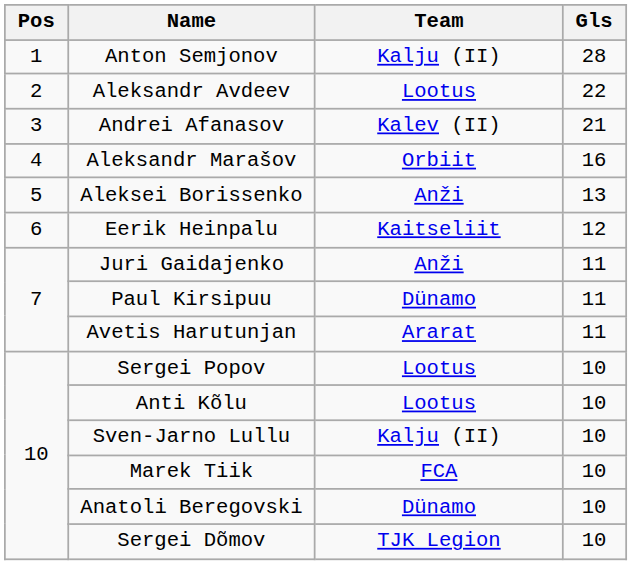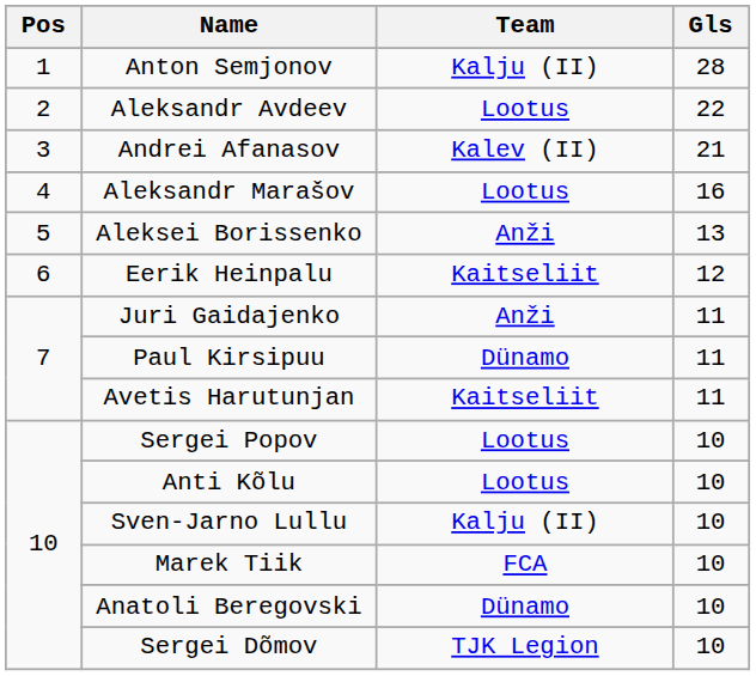 <table class="wikitable" style="font-size:90%; text-align:center;">
 <tr>
 <th width="30">Pos</th>
 <th width="135">Name</th>
 <th width="135">Team</th>
 <th width="30">Gls</th>
 </tr>
 <tr>
 <td>1</td>
 <td>Anton Semjonov</td>
 <td><a href='#'>Kalju</a> (II)</td>
 <td>28</td>
 </tr>
 <tr>
 <td>2</td>
 <td>Aleksandr Avdeev</td>
 <td><a href='#'>Lootus</a></td>
 <td>22</td>
 </tr>
 <tr>
 <td>3</td>
 <td>Andrei Afanasov</td>
 <td><a href='#'>Kalev</a> (II)</td>
 <td>21</td>
 </tr>
 <tr>
 <td>4</td>
 <td>Aleksandr Marašov</td>
-<td><a href='#'>Orbiit</a></td>
+<td><a href='#'>Lootus</a></td>
 <td>16</td>
 </tr>
 <tr>
 <td>5</td>
 <td>Aleksei Borissenko</td>
 <td><a href='#'>Anži</a></td>
 <td>13</td>
 </tr>
 <tr>
 <td>6</td>
 <td>Eerik Heinpalu</td>
 <td><a href='#'>Kaitseliit</a></td>
 <td>12</td>
 </tr>
 <tr>
 <td rowspan=3>7</td>
 <td>Juri Gaidajenko</td>
 <td><a href='#'>Anži</a></td>
 <td>11</td>
 </tr>
 <tr>
 <td>Paul Kirsipuu</td>
 <td><a href='#'>Dünamo</a></td>
 <td>11</td>
 </tr>
 <tr>
 <td>Avetis Harutunjan</td>
-<td><a href='#'>Ararat</a></td>
+<td><a href='#'>Kaitseliit</a></td>
 <td>11</td>
 </tr>
 <tr>
 <td rowspan=6>10</td>
 <td>Sergei Popov</td>
 <td><a href='#'>Lootus</a></td>
 <td>10</td>
 </tr>
 <tr>
 <td>Anti Kõlu</td>
 <td><a href='#'>Lootus</a></td>
 <td>10</td>
 </tr>
 <tr>
 <td>Sven-Jarno Lullu</td>
 <td><a href='#'>Kalju</a> (II)</td>
 <td>10</td>
 </tr>
 <tr>
 <td>Marek Tiik</td>
 <td><a href='#'>FCA</a></td>
 <td>10</td>
 </tr>
 <tr>
 <td>Anatoli Beregovski</td>
 <td><a href='#'>Dünamo</a></td>
 <td>10</td>
 </tr>
 <tr>
 <td>Sergei Dõmov</td>
 <td><a href='#'>TJK Legion</a></td>
 <td>10</td>
 </tr>
 </table>
